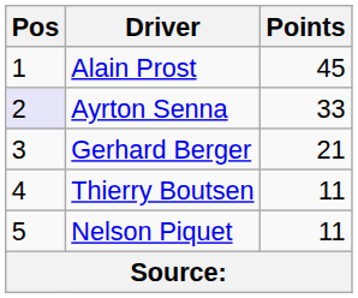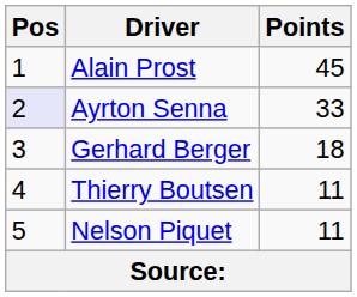 <table class="wikitable" style="font-size: 95%;">
 <tr>
 <th>Pos</th>
 <th>Driver</th>
 <th>Points</th>
 </tr>
 <tr>
 <td>1</td>
 <td> <a href='#'>Alain Prost</a></td>
 <td align=right>45</td>
 </tr>
 <tr>
 <td style="background: lavender;">2</td>
 <td> <a href='#'>Ayrton Senna</a></td>
 <td align=right>33</td>
 </tr>
 <tr>
 <td>3</td>
 <td> <a href='#'>Gerhard Berger</a></td>
-<td align=right>21</td>
+<td align=right>18</td>
 </tr>
 <tr>
 <td>4</td>
 <td> <a href='#'>Thierry Boutsen</a></td>
 <td align=right>11</td>
 </tr>
 <tr>
 <td>5</td>
 <td> <a href='#'>Nelson Piquet</a></td>
 <td align=right>11</td>
 </tr>
 <tr>
 <th colspan=4>Source:</th>
 </tr>
 </table>
